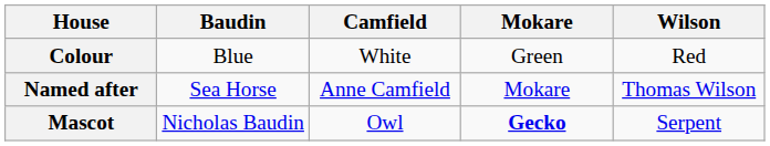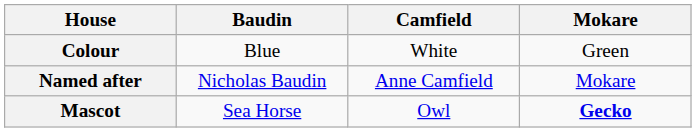 <table class="wikitable" style="text-align:center">
 <tr>
 <th width=20%>House</th>
 <th width=20%>Baudin</th>
 <th width=20%>Camfield</th>
 <th width=20%>Mokare</th>
-<th width=20%>Wilson</th>
 </tr>
 <tr>
 <th>Colour</th>
 <td>Blue </td>
 <td>White </td>
 <td>Green </td>
-<td>Red </td>
 </tr>
 <tr>
 <th>Named after</th>
-<td><a href='#'>Sea Horse</a></td>
+<td><a href='#'>Nicholas Baudin</a></td>
 <td><a href='#'>Anne Camfield</a></td>
 <td><a href='#'>Mokare</a></td>
-<td><a href='#'>Thomas Wilson</a></td>
 </tr>
 <tr>
 <th>Mascot</th>
-<td><a href='#'>Nicholas Baudin</a></td>
+<td><a href='#'>Sea Horse</a></td>
 <td><a href='#'>Owl</a></td>
 <td><strong><a href='#'>Gecko</a></strong></td>
-<td><a href='#'>Serpent</a></td>
 </tr>
 </table>
